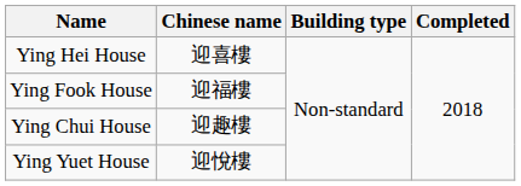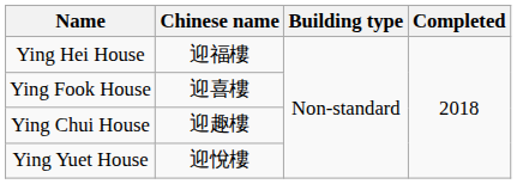 <table class="wikitable" style="text-align: center">
 <tr>
 <th>Name</th>
 <th>Chinese name</th>
 <th>Building type</th>
 <th>Completed</th>
 </tr>
 <tr>
 <td>Ying Hei House</td>
-<td>迎喜樓</td>
+<td>迎福樓</td>
 <td rowspan="4">Non-standard</td>
 <td rowspan="4">2018</td>
 </tr>
 <tr>
 <td>Ying Fook House</td>
-<td>迎福樓</td>
+<td>迎喜樓</td>
 </tr>
 <tr>
 <td>Ying Chui House</td>
 <td>迎趣樓</td>
 </tr>
 <tr>
 <td>Ying Yuet House</td>
 <td>迎悅樓</td>
 </tr>
 </table>
